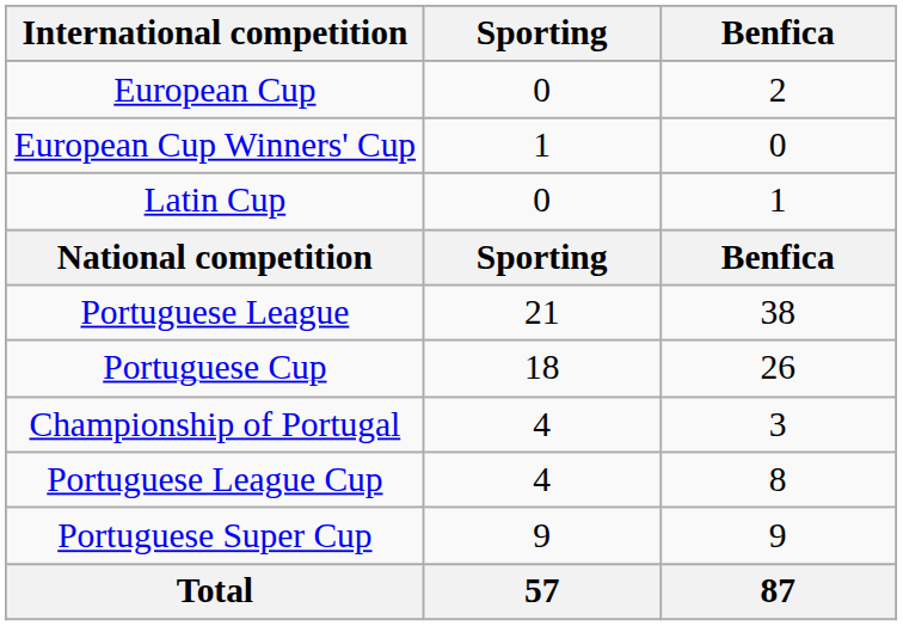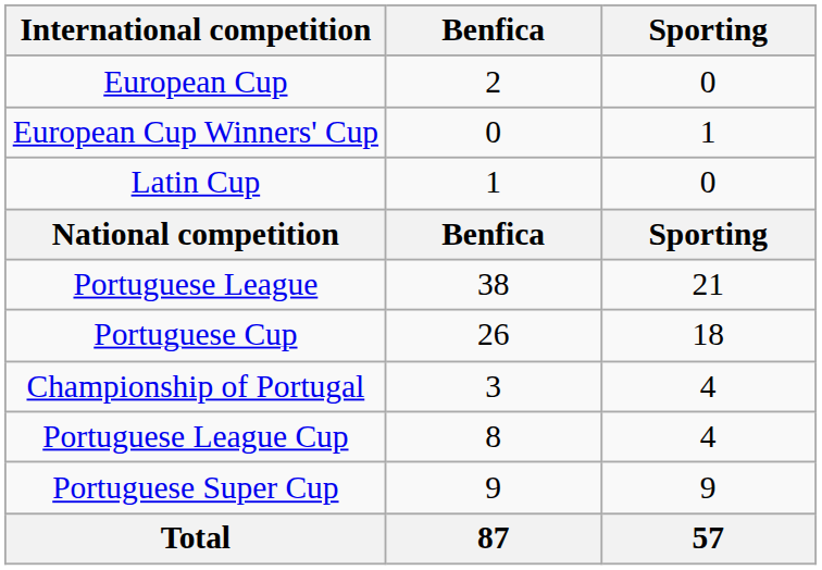 <table class="wikitable" style="text-align:center">
 <tr>
 <th>International competition</th>
+<th width="100">Benfica</th>
 <th width="100">Sporting</th>
-<th width="100">Benfica</th>
 </tr>
 <tr>
 <td><a href='#'>European Cup</a></td>
+<td>2</td>
 <td>0</td>
-<td>2</td>
 </tr>
 <tr>
 <td><a href='#'>European Cup Winners' Cup</a></td>
+<td>0</td>
+<td>1</td>
+</tr>
+<tr>
+<td><a href='#'>Latin Cup</a></td>
 <td>1</td>
 <td>0</td>
 </tr>
 <tr>
-<td><a href='#'>Latin Cup</a></td>
-<td>0</td>
-<td>1</td>
-</tr>
-<tr>
 <th>National competition</th>
+<th width="100">Benfica</th>
 <th width="100">Sporting</th>
-<th width="100">Benfica</th>
 </tr>
 <tr>
 <td><a href='#'>Portuguese League</a></td>
+<td>38</td>
 <td>21</td>
-<td>38</td>
 </tr>
 <tr>
 <td><a href='#'>Portuguese Cup</a></td>
+<td>26</td>
 <td>18</td>
-<td>26</td>
 </tr>
 <tr>
 <td><a href='#'>Championship of Portugal</a></td>
+<td>3</td>
 <td>4</td>
-<td>3</td>
 </tr>
 <tr>
 <td><a href='#'>Portuguese League Cup</a></td>
+<td>8</td>
 <td>4</td>
-<td>8</td>
 </tr>
 <tr>
 <td><a href='#'>Portuguese Super Cup</a></td>
 <td>9</td>
 <td>9</td>
 </tr>
 <tr>
 <th>Total</th>
+<th>87</th>
 <th>57</th>
-<th>87</th>
 </tr>
 </table>
